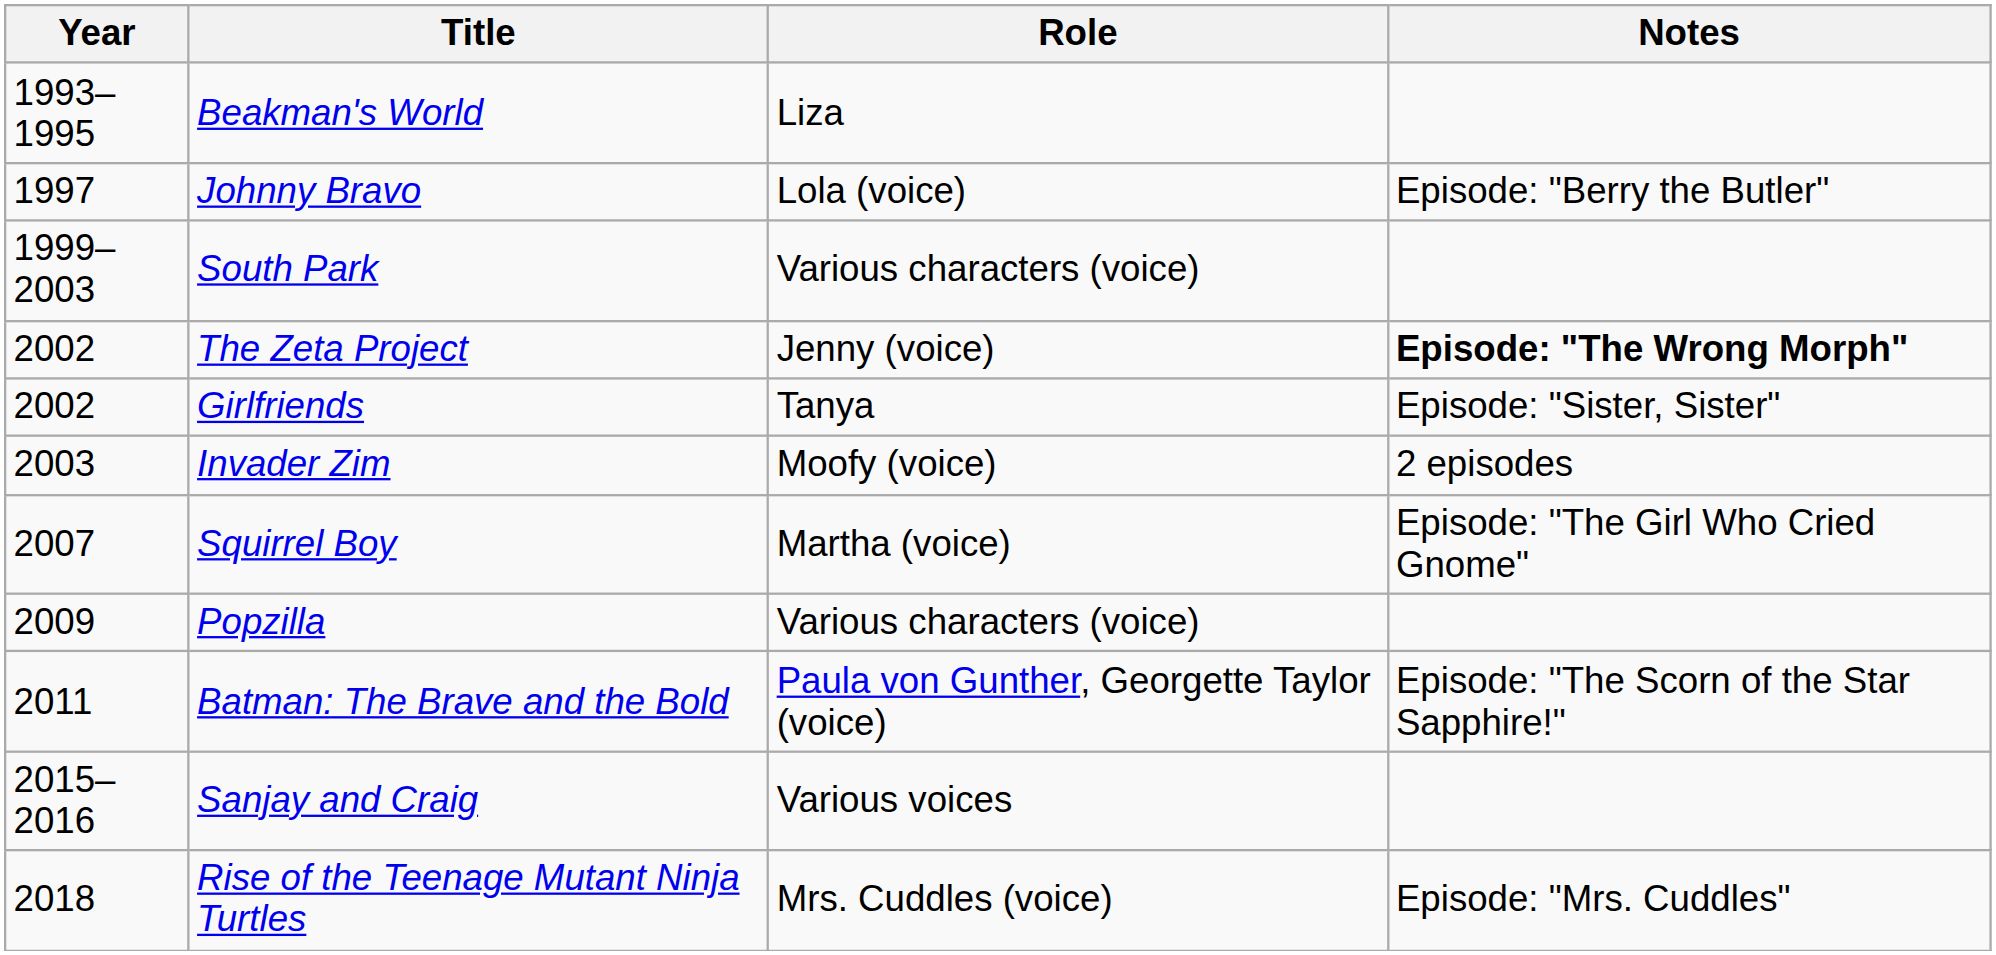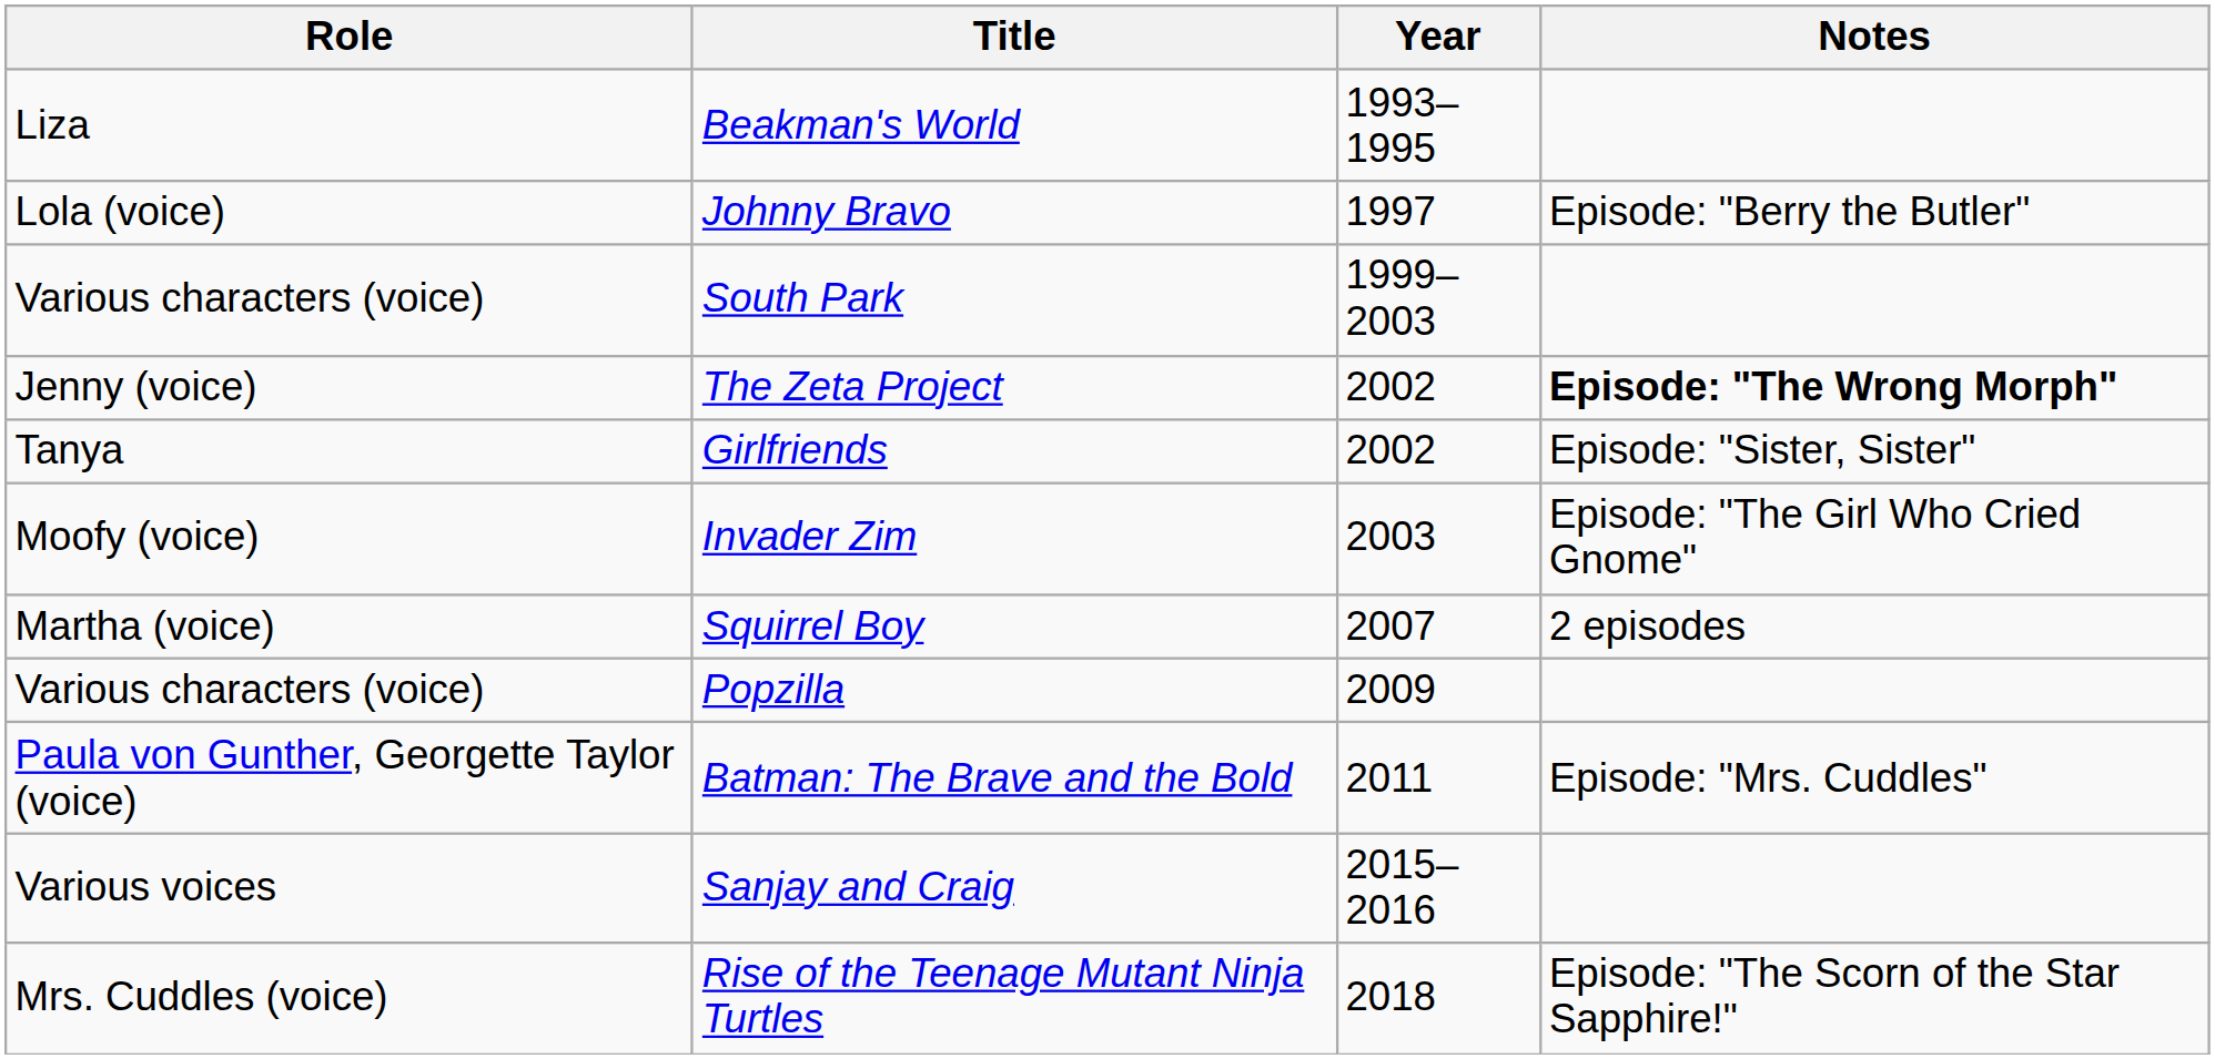 <table class="wikitable sortable">
 <tr>
+<th>Role</th>
+<th>Title</th>
 <th>Year</th>
-<th>Title</th>
-<th>Role</th>
 <th>Notes</th>
 </tr>
 <tr>
+<td>Liza</td>
+<td><em><a href='#'>Beakman's World</a></em></td>
 <td>1993–1995</td>
-<td><em><a href='#'>Beakman's World</a></em></td>
-<td>Liza</td>
 <td></td>
 </tr>
 <tr>
+<td>Lola (voice)</td>
+<td><em><a href='#'>Johnny Bravo</a></em></td>
 <td>1997</td>
-<td><em><a href='#'>Johnny Bravo</a></em></td>
-<td>Lola (voice)</td>
 <td>Episode: "Berry the Butler"</td>
 </tr>
 <tr>
+<td>Various characters (voice)</td>
+<td><em><a href='#'>South Park</a></em></td>
 <td>1999–2003</td>
-<td><em><a href='#'>South Park</a></em></td>
-<td>Various characters (voice)</td>
 <td></td>
 </tr>
 <tr>
+<td>Jenny (voice)</td>
+<td><em><a href='#'>The Zeta Project</a></em></td>
 <td>2002</td>
-<td><em><a href='#'>The Zeta Project</a></em></td>
-<td>Jenny (voice)</td>
 <td><strong>Episode: "The Wrong Morph"</strong></td>
 </tr>
 <tr>
+<td>Tanya</td>
+<td><em><a href='#'>Girlfriends</a></em></td>
 <td>2002</td>
-<td><em><a href='#'>Girlfriends</a></em></td>
-<td>Tanya</td>
 <td>Episode: "Sister, Sister"</td>
 </tr>
 <tr>
+<td>Moofy (voice)</td>
+<td><em><a href='#'>Invader Zim</a></em></td>
 <td>2003</td>
-<td><em><a href='#'>Invader Zim</a></em></td>
-<td>Moofy (voice)</td>
+<td>Episode: "The Girl Who Cried Gnome"</td>
+</tr>
+<tr>
+<td>Martha (voice)</td>
+<td><em><a href='#'>Squirrel Boy</a></em></td>
+<td>2007</td>
 <td>2 episodes</td>
 </tr>
 <tr>
-<td>2007</td>
-<td><em><a href='#'>Squirrel Boy</a></em></td>
-<td>Martha (voice)</td>
-<td>Episode: "The Girl Who Cried Gnome"</td>
-</tr>
-<tr>
+<td>Various characters (voice)</td>
+<td><em><a href='#'>Popzilla</a></em></td>
 <td>2009</td>
-<td><em><a href='#'>Popzilla</a></em></td>
-<td>Various characters (voice)</td>
 <td></td>
 </tr>
 <tr>
+<td><a href='#'>Paula von Gunther</a>, Georgette Taylor (voice)</td>
+<td><em><a href='#'>Batman: The Brave and the Bold</a></em></td>
 <td>2011</td>
-<td><em><a href='#'>Batman: The Brave and the Bold</a></em></td>
-<td><a href='#'>Paula von Gunther</a>, Georgette Taylor (voice)</td>
-<td>Episode: "The Scorn of the Star Sapphire!"</td>
+<td>Episode: "Mrs. Cuddles"</td>
 </tr>
 <tr>
+<td>Various voices</td>
+<td><em><a href='#'>Sanjay and Craig</a></em></td>
 <td>2015–2016</td>
-<td><em><a href='#'>Sanjay and Craig</a></em></td>
-<td>Various voices</td>
 <td></td>
 </tr>
 <tr>
+<td>Mrs. Cuddles (voice)</td>
+<td><em><a href='#'>Rise of the Teenage Mutant Ninja Turtles</a></em></td>
 <td>2018</td>
-<td><em><a href='#'>Rise of the Teenage Mutant Ninja Turtles</a></em></td>
-<td>Mrs. Cuddles (voice)</td>
-<td>Episode: "Mrs. Cuddles"</td>
+<td>Episode: "The Scorn of the Star Sapphire!"</td>
 </tr>
 </table>
